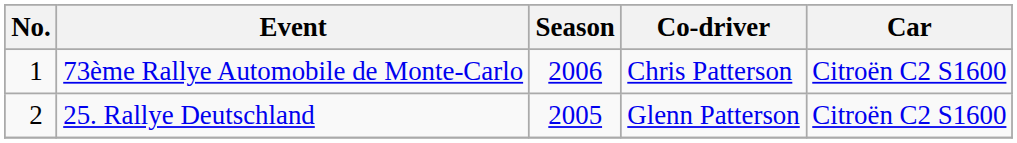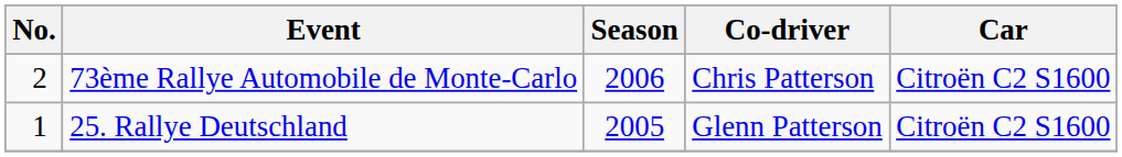 <table class="wikitable" style=" font-size: 95%; max-width: 49em;">
 <tr>
 <th>No.</th>
 <th>Event</th>
 <th>Season</th>
 <th>Co-driver</th>
 <th>Car</th>
 </tr>
 <tr>
-<td align="right" style="padding-right: 0.5em;">1</td>
+<td align="right" style="padding-right: 0.5em;">2</td>
 <td> <a href='#'>73ème Rallye Automobile de Monte-Carlo</a></td>
 <td align="center"><a href='#'>2006</a></td>
 <td> <a href='#'>Chris Patterson</a></td>
 <td><a href='#'>Citroën C2 S1600</a></td>
 </tr>
 <tr>
-<td align="right" style="padding-right: 0.5em;">2</td>
+<td align="right" style="padding-right: 0.5em;">1</td>
 <td> <a href='#'>25. Rallye Deutschland</a></td>
 <td align="center"><a href='#'>2005</a></td>
 <td> <a href='#'>Glenn Patterson</a></td>
 <td><a href='#'>Citroën C2 S1600</a></td>
 </tr>
 <tr>
 </tr>
 </table>
